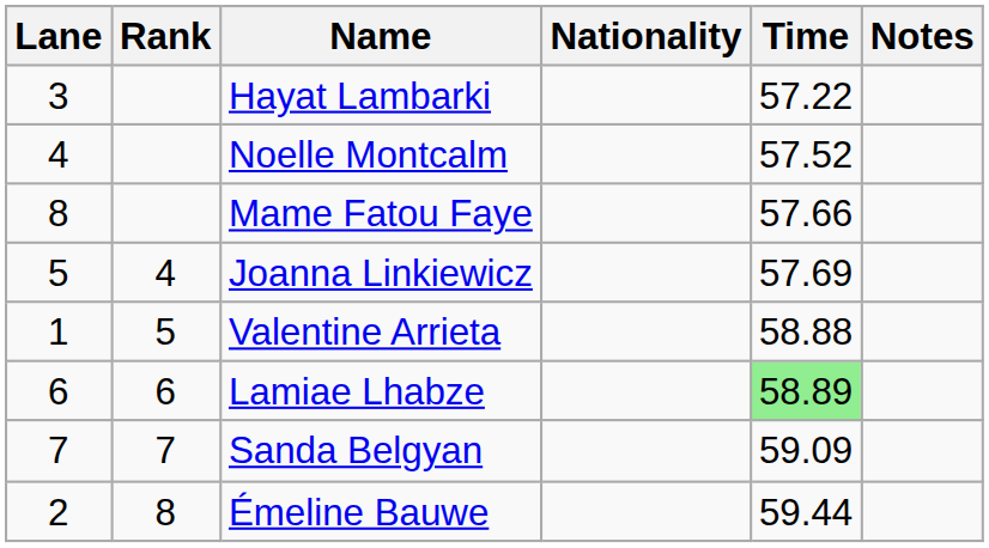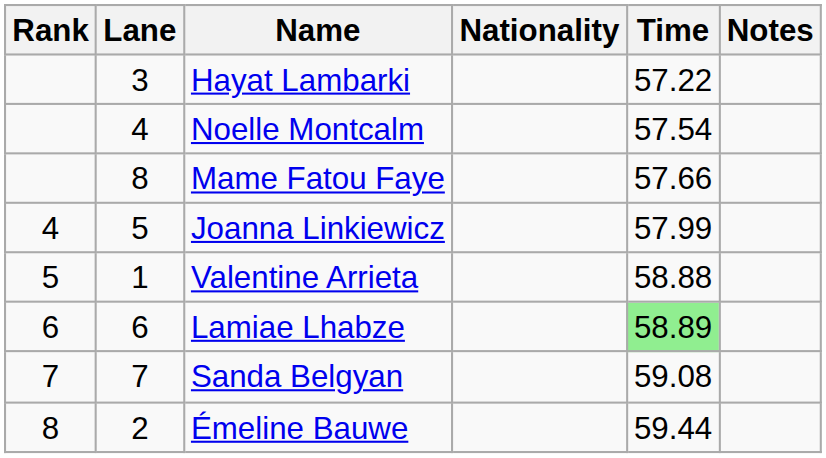 <table class="wikitable sortable" style="text-align:center;font-size:95%">
 <tr>
+<th>Rank</th>
 <th>Lane</th>
-<th>Rank</th>
 <th>Name</th>
 <th>Nationality</th>
 <th>Time</th>
 <th>Notes</th>
 </tr>
 <tr>
+<td></td>
 <td>3</td>
-<td></td>
 <td align=left><a href='#'>Hayat Lambarki</a></td>
 <td align=left></td>
 <td>57.22</td>
 <td></td>
 </tr>
 <tr>
+<td></td>
 <td>4</td>
-<td></td>
 <td align=left><a href='#'>Noelle Montcalm</a></td>
 <td align=left></td>
-<td>57.52</td>
+<td>57.54</td>
 <td></td>
 </tr>
 <tr>
+<td></td>
 <td>8</td>
-<td></td>
 <td align=left><a href='#'>Mame Fatou Faye</a></td>
 <td align=left></td>
 <td>57.66</td>
 <td></td>
 </tr>
 <tr>
+<td>4</td>
 <td>5</td>
-<td>4</td>
 <td align=left><a href='#'>Joanna Linkiewicz</a></td>
 <td align=left></td>
-<td>57.69</td>
+<td>57.99</td>
 <td></td>
 </tr>
 <tr>
+<td>5</td>
 <td>1</td>
-<td>5</td>
 <td align=left><a href='#'>Valentine Arrieta</a></td>
 <td align=left></td>
 <td>58.88</td>
 <td></td>
 </tr>
 <tr>
 <td>6</td>
 <td>6</td>
 <td align=left><a href='#'>Lamiae Lhabze</a></td>
 <td align=left></td>
 <td style="background: lightgreen;">58.89</td>
 <td></td>
 </tr>
 <tr>
 <td>7</td>
 <td>7</td>
 <td align=left><a href='#'>Sanda Belgyan</a></td>
 <td align=left></td>
-<td>59.09</td>
+<td>59.08</td>
 <td></td>
 </tr>
 <tr>
+<td>8</td>
 <td>2</td>
-<td>8</td>
 <td align=left><a href='#'>Émeline Bauwe</a></td>
 <td align=left></td>
 <td>59.44</td>
 <td></td>
 </tr>
 </table>
